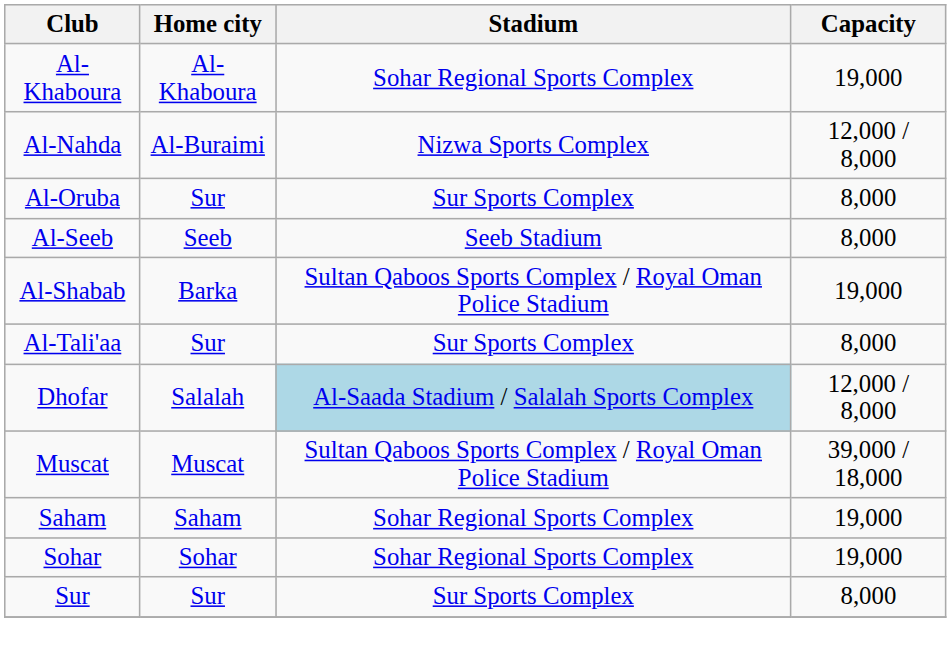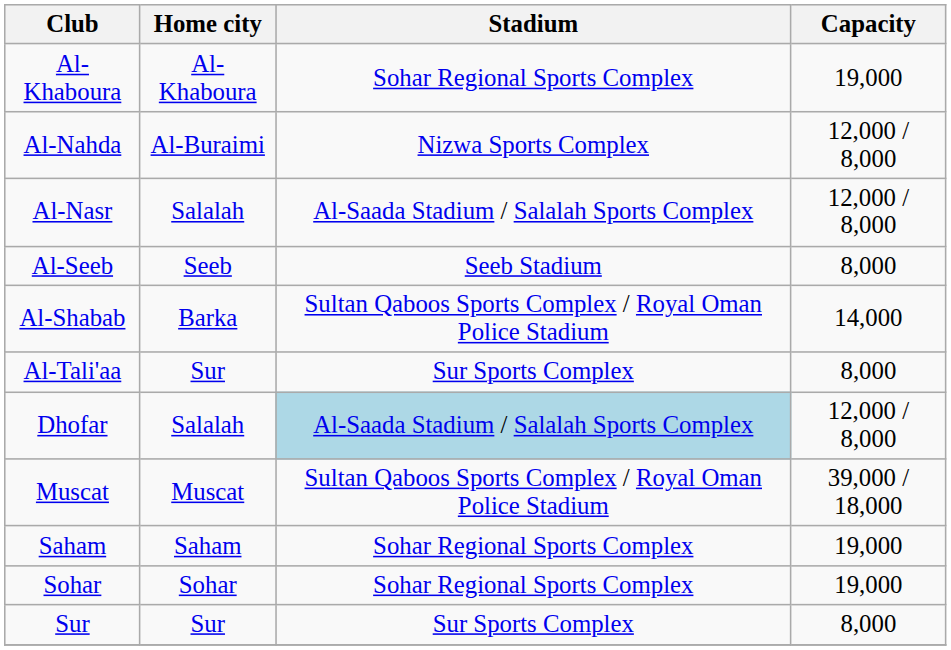 <table class="wikitable" style="text-align: center;">
 <tr>
 <th>Club</th>
 <th>Home city</th>
 <th>Stadium</th>
 <th>Capacity</th>
 </tr>
 <tr>
 <td><a href='#'>Al-Khaboura</a></td>
 <td><a href='#'>Al-Khaboura</a></td>
 <td><a href='#'>Sohar Regional Sports Complex</a></td>
 <td>19,000</td>
 </tr>
 <tr>
 <td><a href='#'>Al-Nahda</a></td>
 <td><a href='#'>Al-Buraimi</a></td>
 <td><a href='#'>Nizwa Sports Complex</a></td>
 <td>12,000 / 8,000</td>
 </tr>
 <tr>
-<td><a href='#'>Al-Oruba</a></td>
-<td><a href='#'>Sur</a></td>
-<td><a href='#'>Sur Sports Complex</a></td>
-<td>8,000</td>
+<td><a href='#'>Al-Nasr</a></td>
+<td><a href='#'>Salalah</a></td>
+<td><a href='#'>Al-Saada Stadium</a> / <a href='#'>Salalah Sports Complex</a></td>
+<td>12,000 / 8,000</td>
 </tr>
 <tr>
 <td><a href='#'>Al-Seeb</a></td>
 <td><a href='#'>Seeb</a></td>
 <td><a href='#'>Seeb Stadium</a></td>
 <td>8,000</td>
 </tr>
 <tr>
 <td><a href='#'>Al-Shabab</a></td>
 <td><a href='#'>Barka</a></td>
 <td><a href='#'>Sultan Qaboos Sports Complex</a> / <a href='#'>Royal Oman Police Stadium</a></td>
-<td>19,000</td>
+<td>14,000</td>
 </tr>
 <tr>
 <td><a href='#'>Al-Tali'aa</a></td>
 <td><a href='#'>Sur</a></td>
 <td><a href='#'>Sur Sports Complex</a></td>
 <td>8,000</td>
 </tr>
 <tr>
 <td><a href='#'>Dhofar</a></td>
 <td><a href='#'>Salalah</a></td>
 <td style="background: lightblue;"><a href='#'>Al-Saada Stadium</a> / <a href='#'>Salalah Sports Complex</a></td>
 <td>12,000 / 8,000</td>
 </tr>
 <tr>
 <td><a href='#'>Muscat</a></td>
 <td><a href='#'>Muscat</a></td>
 <td><a href='#'>Sultan Qaboos Sports Complex</a> / <a href='#'>Royal Oman Police Stadium</a></td>
 <td>39,000 / 18,000</td>
 </tr>
 <tr>
 <td><a href='#'>Saham</a></td>
 <td><a href='#'>Saham</a></td>
 <td><a href='#'>Sohar Regional Sports Complex</a></td>
 <td>19,000</td>
 </tr>
 <tr>
 <td><a href='#'>Sohar</a></td>
 <td><a href='#'>Sohar</a></td>
 <td><a href='#'>Sohar Regional Sports Complex</a></td>
 <td>19,000</td>
 </tr>
 <tr>
 <td><a href='#'>Sur</a></td>
 <td><a href='#'>Sur</a></td>
 <td><a href='#'>Sur Sports Complex</a></td>
 <td>8,000</td>
 </tr>
 <tr>
 </tr>
 </table>
